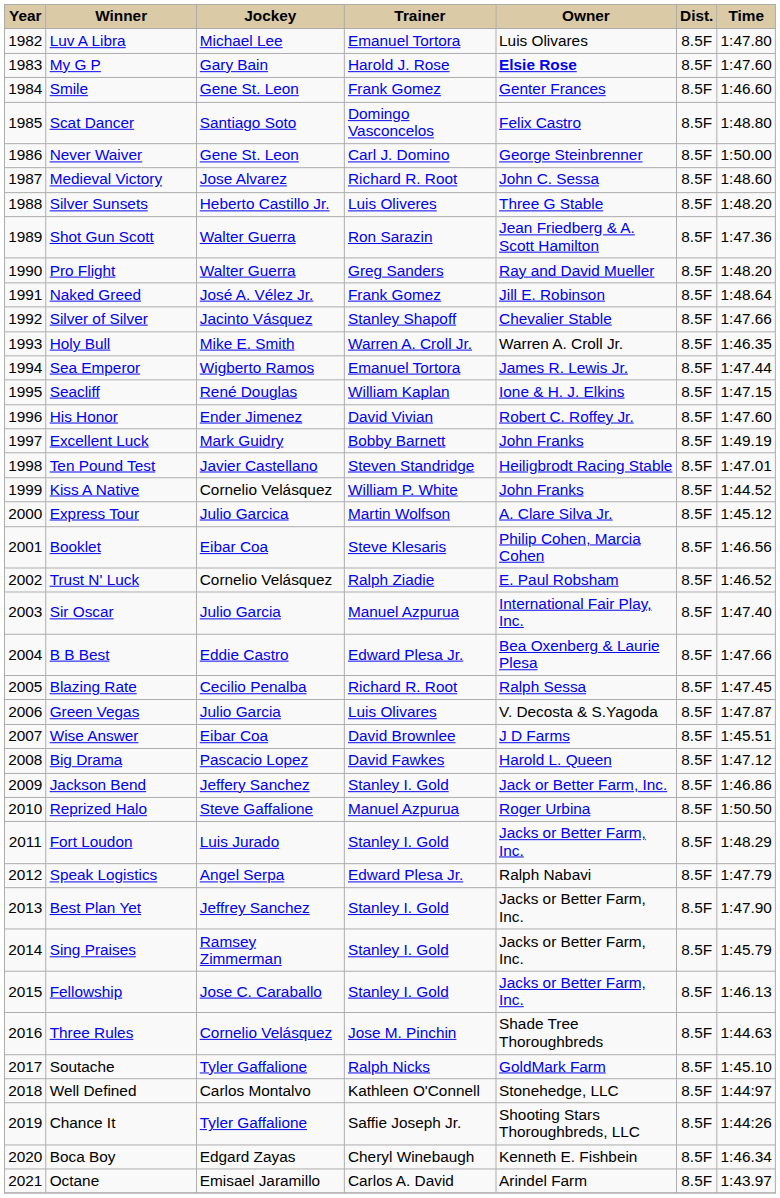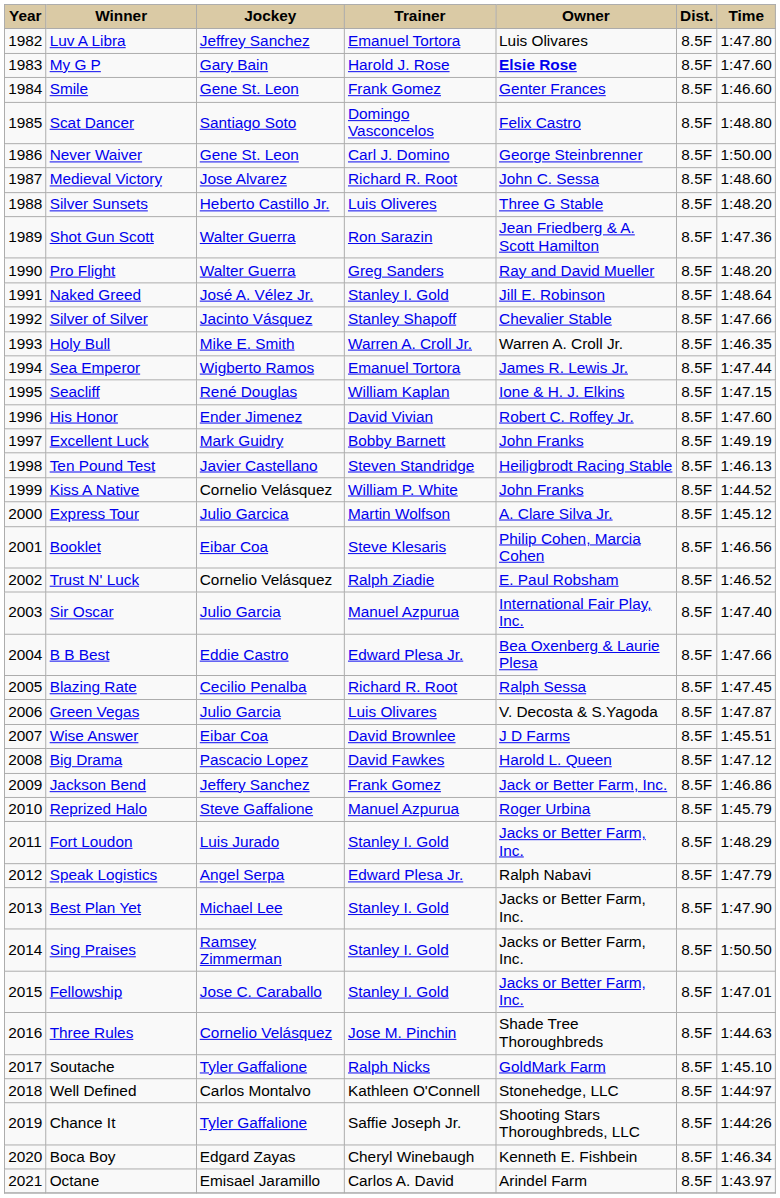 <table class="wikitable sortable">
 <tr>
 <th style="background-color:#DACAA5; width:36px">Year</th>
 <th style="background-color:#DACAA5; width:149px">Winner</th>
 <th style="background-color:#DACAA5; width:147px">Jockey</th>
 <th style="background-color:#DACAA5; width:150px">Trainer</th>
 <th style="background-color:#DACAA5; width:181px">Owner</th>
 <th style="background-color:#DACAA5; width:35px">Dist.</th>
 <th style="background-color:#DACAA5">Time</th>
 </tr>
 <tr>
 <td align=center>1982</td>
 <td><a href='#'>Luv A Libra</a></td>
-<td><a href='#'>Michael Lee</a></td>
+<td><a href='#'>Jeffrey Sanchez</a></td>
 <td><a href='#'>Emanuel Tortora</a></td>
 <td>Luis Olivares</td>
 <td align=center>8.5F</td>
 <td align=center>1:47.80</td>
 </tr>
 <tr>
 <td align=center>1983</td>
 <td><a href='#'>My G P</a></td>
 <td><a href='#'>Gary Bain</a></td>
 <td><a href='#'>Harold J. Rose</a></td>
 <td><strong><a href='#'>Elsie Rose</a></strong></td>
 <td align=center>8.5F</td>
 <td align=center>1:47.60</td>
 </tr>
 <tr>
 <td align=center>1984</td>
 <td><a href='#'>Smile</a></td>
 <td><a href='#'>Gene St. Leon</a></td>
 <td><a href='#'>Frank Gomez</a></td>
 <td><a href='#'>Genter Frances</a></td>
 <td align=center>8.5F</td>
 <td align=center>1:46.60</td>
 </tr>
 <tr>
 <td align=center>1985</td>
 <td><a href='#'>Scat Dancer</a></td>
 <td><a href='#'>Santiago Soto</a></td>
 <td><a href='#'>Domingo Vasconcelos</a></td>
 <td><a href='#'>Felix Castro</a></td>
 <td align=center>8.5F</td>
 <td align=center>1:48.80</td>
 </tr>
 <tr>
 <td align=center>1986</td>
 <td><a href='#'>Never Waiver</a></td>
 <td><a href='#'>Gene St. Leon</a></td>
 <td><a href='#'>Carl J. Domino</a></td>
 <td><a href='#'>George Steinbrenner</a></td>
 <td align=center>8.5F</td>
 <td align=center>1:50.00</td>
 </tr>
 <tr>
 <td align=center>1987</td>
 <td><a href='#'>Medieval Victory</a></td>
 <td><a href='#'>Jose Alvarez</a></td>
 <td><a href='#'>Richard R. Root</a></td>
 <td><a href='#'>John C. Sessa</a></td>
 <td align=center>8.5F</td>
 <td align=center>1:48.60</td>
 </tr>
 <tr>
 <td align=center>1988</td>
 <td><a href='#'>Silver Sunsets</a></td>
 <td><a href='#'>Heberto Castillo Jr.</a></td>
 <td><a href='#'>Luis Oliveres</a></td>
 <td><a href='#'>Three G Stable</a></td>
 <td align=center>8.5F</td>
 <td align=center>1:48.20</td>
 </tr>
 <tr>
 <td align=center>1989</td>
 <td><a href='#'>Shot Gun Scott</a></td>
 <td><a href='#'>Walter Guerra</a></td>
 <td><a href='#'>Ron Sarazin</a></td>
 <td><a href='#'>Jean Friedberg & A. Scott Hamilton</a></td>
 <td align=center>8.5F</td>
 <td align=center>1:47.36</td>
 </tr>
 <tr>
 <td align=center>1990</td>
 <td><a href='#'>Pro Flight</a></td>
 <td><a href='#'>Walter Guerra</a></td>
 <td><a href='#'>Greg Sanders</a></td>
 <td><a href='#'>Ray and David Mueller</a></td>
 <td align=center>8.5F</td>
 <td align=center>1:48.20</td>
 </tr>
 <tr>
 <td align=center>1991</td>
 <td><a href='#'>Naked Greed</a></td>
 <td><a href='#'>José A. Vélez Jr.</a></td>
-<td><a href='#'>Frank Gomez</a></td>
+<td><a href='#'>Stanley I. Gold</a></td>
 <td><a href='#'>Jill E. Robinson</a></td>
 <td align=center>8.5F</td>
 <td align=center>1:48.64</td>
 </tr>
 <tr>
 <td align=center>1992</td>
 <td><a href='#'>Silver of Silver</a></td>
 <td><a href='#'>Jacinto Vásquez</a></td>
 <td><a href='#'>Stanley Shapoff</a></td>
 <td><a href='#'>Chevalier Stable</a></td>
 <td align=center>8.5F</td>
 <td align=center>1:47.66</td>
 </tr>
 <tr>
 <td align=center>1993</td>
 <td><a href='#'>Holy Bull</a></td>
 <td><a href='#'>Mike E. Smith</a></td>
 <td><a href='#'>Warren A. Croll Jr.</a></td>
 <td>Warren A. Croll Jr.</td>
 <td align=center>8.5F</td>
 <td align=center>1:46.35</td>
 </tr>
 <tr>
 <td align=center>1994</td>
 <td><a href='#'>Sea Emperor</a></td>
 <td><a href='#'>Wigberto Ramos</a></td>
 <td><a href='#'>Emanuel Tortora</a></td>
 <td><a href='#'>James R. Lewis Jr.</a></td>
 <td align=center>8.5F</td>
 <td align=center>1:47.44</td>
 </tr>
 <tr>
 <td align=center>1995</td>
 <td><a href='#'>Seacliff</a></td>
 <td><a href='#'>René Douglas</a></td>
 <td><a href='#'>William Kaplan</a></td>
 <td><a href='#'>Ione & H. J. Elkins</a></td>
 <td align=center>8.5F</td>
 <td align=center>1:47.15</td>
 </tr>
 <tr>
 <td align=center>1996</td>
 <td><a href='#'>His Honor</a></td>
 <td><a href='#'>Ender Jimenez</a></td>
 <td><a href='#'>David Vivian</a></td>
 <td><a href='#'>Robert C. Roffey Jr.</a></td>
 <td align=center>8.5F</td>
 <td align=center>1:47.60</td>
 </tr>
 <tr>
 <td align=center>1997</td>
 <td><a href='#'>Excellent Luck</a></td>
 <td><a href='#'>Mark Guidry</a></td>
 <td><a href='#'>Bobby Barnett</a></td>
 <td><a href='#'>John Franks</a></td>
 <td align=center>8.5F</td>
 <td align=center>1:49.19</td>
 </tr>
 <tr>
 <td align=center>1998</td>
 <td><a href='#'>Ten Pound Test</a></td>
 <td><a href='#'>Javier Castellano</a></td>
 <td><a href='#'>Steven Standridge</a></td>
 <td><a href='#'>Heiligbrodt Racing Stable</a></td>
 <td align=center>8.5F</td>
-<td align=center>1:47.01</td>
+<td align=center>1:46.13</td>
 </tr>
 <tr>
 <td align=center>1999</td>
 <td><a href='#'>Kiss A Native</a></td>
 <td>Cornelio Velásquez</td>
 <td><a href='#'>William P. White</a></td>
 <td><a href='#'>John Franks</a></td>
 <td align=center>8.5F</td>
 <td align=center>1:44.52</td>
 </tr>
 <tr>
 <td align=center>2000</td>
 <td><a href='#'>Express Tour</a></td>
 <td><a href='#'>Julio Garcica</a></td>
 <td><a href='#'>Martin Wolfson</a></td>
 <td><a href='#'>A. Clare Silva Jr.</a></td>
 <td align=center>8.5F</td>
 <td align=center>1:45.12</td>
 </tr>
 <tr>
 <td align=center>2001</td>
 <td><a href='#'>Booklet</a></td>
 <td><a href='#'>Eibar Coa</a></td>
 <td><a href='#'>Steve Klesaris</a></td>
 <td><a href='#'>Philip Cohen, Marcia Cohen</a></td>
 <td align=center>8.5F</td>
 <td align=center>1:46.56</td>
 </tr>
 <tr>
 <td align=center>2002</td>
 <td><a href='#'>Trust N' Luck</a></td>
 <td>Cornelio Velásquez</td>
 <td><a href='#'>Ralph Ziadie</a></td>
 <td><a href='#'>E. Paul Robsham</a></td>
 <td align=center>8.5F</td>
 <td align=center>1:46.52</td>
 </tr>
 <tr>
 <td align=center>2003</td>
 <td><a href='#'>Sir Oscar</a></td>
 <td><a href='#'>Julio Garcia</a></td>
 <td><a href='#'>Manuel Azpurua</a></td>
 <td><a href='#'>International Fair Play, Inc.</a></td>
 <td align=center>8.5F</td>
 <td align=center>1:47.40</td>
 </tr>
 <tr>
 <td align=center>2004</td>
 <td><a href='#'>B B Best</a></td>
 <td><a href='#'>Eddie Castro</a></td>
 <td><a href='#'>Edward Plesa Jr.</a></td>
 <td><a href='#'>Bea Oxenberg & Laurie Plesa</a></td>
 <td align=center>8.5F</td>
 <td align=center>1:47.66</td>
 </tr>
 <tr>
 <td align=center>2005</td>
 <td><a href='#'>Blazing Rate</a></td>
 <td><a href='#'>Cecilio Penalba</a></td>
 <td><a href='#'>Richard R. Root</a></td>
 <td><a href='#'>Ralph Sessa</a></td>
 <td align=center>8.5F</td>
 <td align=center>1:47.45</td>
 </tr>
 <tr>
 <td align=center>2006</td>
 <td><a href='#'>Green Vegas</a></td>
 <td><a href='#'>Julio Garcia</a></td>
 <td><a href='#'>Luis Olivares</a></td>
 <td>V. Decosta & S.Yagoda</td>
 <td align=center>8.5F</td>
 <td align=center>1:47.87</td>
 </tr>
 <tr>
 <td align=center>2007</td>
 <td><a href='#'>Wise Answer</a></td>
 <td><a href='#'>Eibar Coa</a></td>
 <td><a href='#'>David Brownlee</a></td>
 <td><a href='#'>J D Farms</a></td>
 <td align=center>8.5F</td>
 <td align=center>1:45.51</td>
 </tr>
 <tr>
 <td align=center>2008</td>
 <td><a href='#'>Big Drama</a></td>
 <td><a href='#'>Pascacio Lopez</a></td>
 <td><a href='#'>David Fawkes</a></td>
 <td><a href='#'>Harold L. Queen</a></td>
 <td align=center>8.5F</td>
 <td align=center>1:47.12</td>
 </tr>
 <tr>
 <td align=center>2009</td>
 <td><a href='#'>Jackson Bend</a></td>
 <td><a href='#'>Jeffery Sanchez</a></td>
-<td><a href='#'>Stanley I. Gold</a></td>
+<td><a href='#'>Frank Gomez</a></td>
 <td><a href='#'>Jack or Better Farm, Inc.</a></td>
 <td align=center>8.5F</td>
 <td align=center>1:46.86</td>
 </tr>
 <tr>
 <td align=center>2010</td>
 <td><a href='#'>Reprized Halo</a></td>
 <td><a href='#'>Steve Gaffalione</a></td>
 <td><a href='#'>Manuel Azpurua</a></td>
 <td><a href='#'>Roger Urbina</a></td>
 <td align=center>8.5F</td>
-<td align=center>1:50.50</td>
+<td align=center>1:45.79</td>
 </tr>
 <tr>
 <td align=center>2011</td>
 <td><a href='#'>Fort Loudon</a></td>
 <td><a href='#'>Luis Jurado</a></td>
 <td><a href='#'>Stanley I. Gold</a></td>
 <td><a href='#'>Jacks or Better Farm, Inc.</a></td>
 <td align=center>8.5F</td>
 <td align=center>1:48.29</td>
 </tr>
 <tr>
 <td align=center>2012</td>
 <td><a href='#'>Speak Logistics</a></td>
 <td><a href='#'>Angel Serpa</a></td>
 <td><a href='#'>Edward Plesa Jr.</a></td>
 <td>Ralph Nabavi</td>
 <td align=center>8.5F</td>
 <td align=center>1:47.79</td>
 </tr>
 <tr>
 <td align=center>2013</td>
 <td><a href='#'>Best Plan Yet</a></td>
-<td><a href='#'>Jeffrey Sanchez</a></td>
+<td><a href='#'>Michael Lee</a></td>
 <td><a href='#'>Stanley I. Gold</a></td>
 <td>Jacks or Better Farm, Inc.</td>
 <td align=center>8.5F</td>
 <td align=center>1:47.90</td>
 </tr>
 <tr>
 <td align=center>2014</td>
 <td><a href='#'>Sing Praises</a></td>
 <td><a href='#'>Ramsey Zimmerman</a></td>
 <td><a href='#'>Stanley I. Gold</a></td>
 <td>Jacks or Better Farm, Inc.</td>
 <td align=center>8.5F</td>
-<td align=center>1:45.79</td>
+<td align=center>1:50.50</td>
 </tr>
 <tr>
 <td align=center>2015</td>
 <td><a href='#'>Fellowship</a></td>
 <td><a href='#'>Jose C. Caraballo</a></td>
 <td><a href='#'>Stanley I. Gold</a></td>
 <td><a href='#'>Jacks or Better Farm, Inc.</a></td>
 <td align=center>8.5F</td>
-<td align=center>1:46.13</td>
+<td align=center>1:47.01</td>
 </tr>
 <tr>
 <td align=center>2016</td>
 <td><a href='#'>Three Rules</a></td>
 <td><a href='#'>Cornelio Velásquez</a></td>
 <td><a href='#'>Jose M. Pinchin</a></td>
 <td>Shade Tree Thoroughbreds</td>
 <td align=center>8.5F</td>
 <td align=center>1:44.63</td>
 </tr>
 <tr>
 <td align=center>2017</td>
 <td>Soutache</td>
 <td><a href='#'>Tyler Gaffalione</a></td>
 <td><a href='#'>Ralph Nicks</a></td>
 <td><a href='#'>GoldMark Farm</a></td>
 <td align=center>8.5F</td>
 <td align=center>1:45.10</td>
 </tr>
 <tr>
 <td align=center>2018</td>
 <td>Well Defined</td>
 <td>Carlos Montalvo</td>
 <td>Kathleen O'Connell</td>
 <td>Stonehedge, LLC</td>
 <td align=center>8.5F</td>
 <td align=center>1:44:97</td>
 </tr>
 <tr>
 <td align=center>2019</td>
 <td>Chance It</td>
 <td><a href='#'>Tyler Gaffalione</a></td>
 <td>Saffie Joseph Jr.</td>
 <td>Shooting Stars Thoroughbreds, LLC</td>
 <td align=center>8.5F</td>
 <td align=center>1:44:26</td>
 </tr>
 <tr>
 <td align=center>2020</td>
 <td>Boca Boy</td>
 <td>Edgard Zayas</td>
 <td>Cheryl Winebaugh</td>
 <td>Kenneth E. Fishbein</td>
 <td align=center>8.5F</td>
 <td align=center>1:46.34</td>
 </tr>
 <tr>
 <td align=center>2021</td>
 <td>Octane</td>
 <td>Emisael Jaramillo</td>
 <td>Carlos A. David</td>
 <td>Arindel Farm</td>
 <td align=center>8.5F</td>
 <td align=center>1:43.97</td>
 </tr>
 <tr>
 </tr>
 </table>
